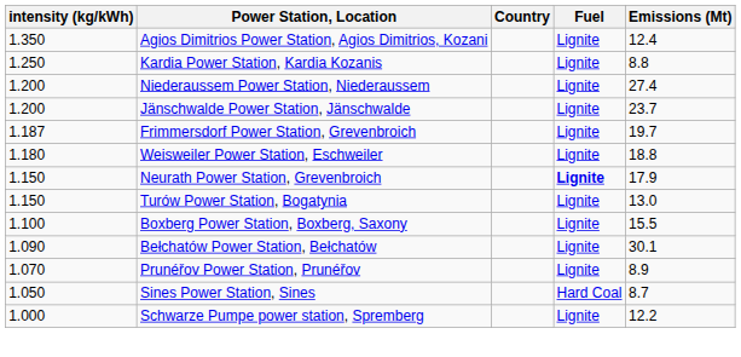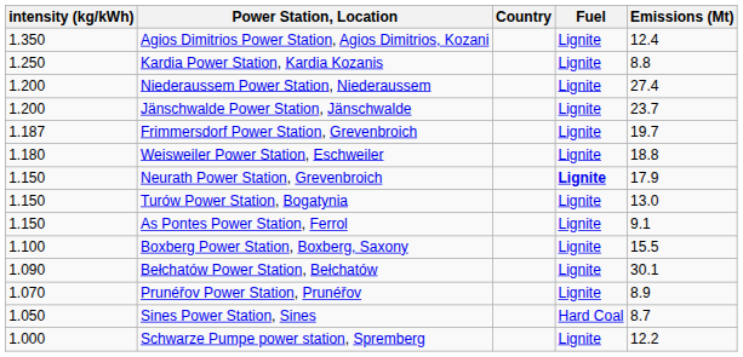 <table class="wikitable sortable">
 <tr>
 <th> intensity (kg/kWh)</th>
 <th>Power Station, Location</th>
 <th>Country</th>
 <th>Fuel</th>
 <th>Emissions (Mt)</th>
 </tr>
 <tr>
 <td>1.350</td>
 <td><a href='#'>Agios Dimitrios Power Station</a>, <a href='#'>Agios Dimitrios, Kozani</a></td>
 <td></td>
 <td><a href='#'>Lignite</a></td>
 <td>12.4</td>
 </tr>
 <tr>
 <td>1.250</td>
 <td><a href='#'>Kardia Power Station</a>, <a href='#'>Kardia Kozanis</a></td>
 <td></td>
 <td><a href='#'>Lignite</a></td>
 <td>8.8</td>
 </tr>
 <tr>
 <td>1.200</td>
 <td><a href='#'>Niederaussem Power Station</a>, <a href='#'>Niederaussem</a></td>
 <td></td>
 <td><a href='#'>Lignite</a></td>
 <td>27.4</td>
 </tr>
 <tr>
 <td>1.200</td>
 <td><a href='#'>Jänschwalde Power Station</a>, <a href='#'>Jänschwalde</a></td>
 <td></td>
 <td><a href='#'>Lignite</a></td>
 <td>23.7</td>
 </tr>
 <tr>
 <td>1.187</td>
 <td><a href='#'>Frimmersdorf Power Station</a>, <a href='#'>Grevenbroich</a></td>
 <td></td>
 <td><a href='#'>Lignite</a></td>
 <td>19.7</td>
 </tr>
 <tr>
 <td>1.180</td>
 <td><a href='#'>Weisweiler Power Station</a>, <a href='#'>Eschweiler</a></td>
 <td></td>
 <td><a href='#'>Lignite</a></td>
 <td>18.8</td>
 </tr>
 <tr>
 <td>1.150</td>
 <td><a href='#'>Neurath Power Station</a>, <a href='#'>Grevenbroich</a></td>
 <td></td>
 <td><strong><a href='#'>Lignite</a></strong></td>
 <td>17.9</td>
 </tr>
 <tr>
 <td>1.150</td>
 <td><a href='#'>Turów Power Station</a>, <a href='#'>Bogatynia</a></td>
 <td></td>
 <td><a href='#'>Lignite</a></td>
 <td>13.0</td>
 </tr>
 <tr>
+<td>1.150</td>
+<td><a href='#'>As Pontes Power Station</a>, <a href='#'>Ferrol</a></td>
+<td></td>
+<td><a href='#'>Lignite</a></td>
+<td>9.1</td>
+</tr>
+<tr>
 <td>1.100</td>
 <td><a href='#'>Boxberg Power Station</a>, <a href='#'>Boxberg, Saxony</a></td>
 <td></td>
 <td><a href='#'>Lignite</a></td>
 <td>15.5</td>
 </tr>
 <tr>
 <td>1.090</td>
 <td><a href='#'>Bełchatów Power Station</a>, <a href='#'>Bełchatów</a></td>
 <td></td>
 <td><a href='#'>Lignite</a></td>
 <td>30.1</td>
 </tr>
 <tr>
 <td>1.070</td>
 <td><a href='#'>Prunéřov Power Station</a>, <a href='#'>Prunéřov</a></td>
 <td></td>
 <td><a href='#'>Lignite</a></td>
 <td>8.9</td>
 </tr>
 <tr>
 <td>1.050</td>
 <td><a href='#'>Sines Power Station</a>, <a href='#'>Sines</a></td>
 <td></td>
 <td><a href='#'>Hard Coal</a></td>
 <td>8.7</td>
 </tr>
 <tr>
 <td>1.000</td>
 <td><a href='#'>Schwarze Pumpe power station</a>, <a href='#'>Spremberg</a></td>
 <td></td>
 <td><a href='#'>Lignite</a></td>
 <td>12.2</td>
 </tr>
 </table>
